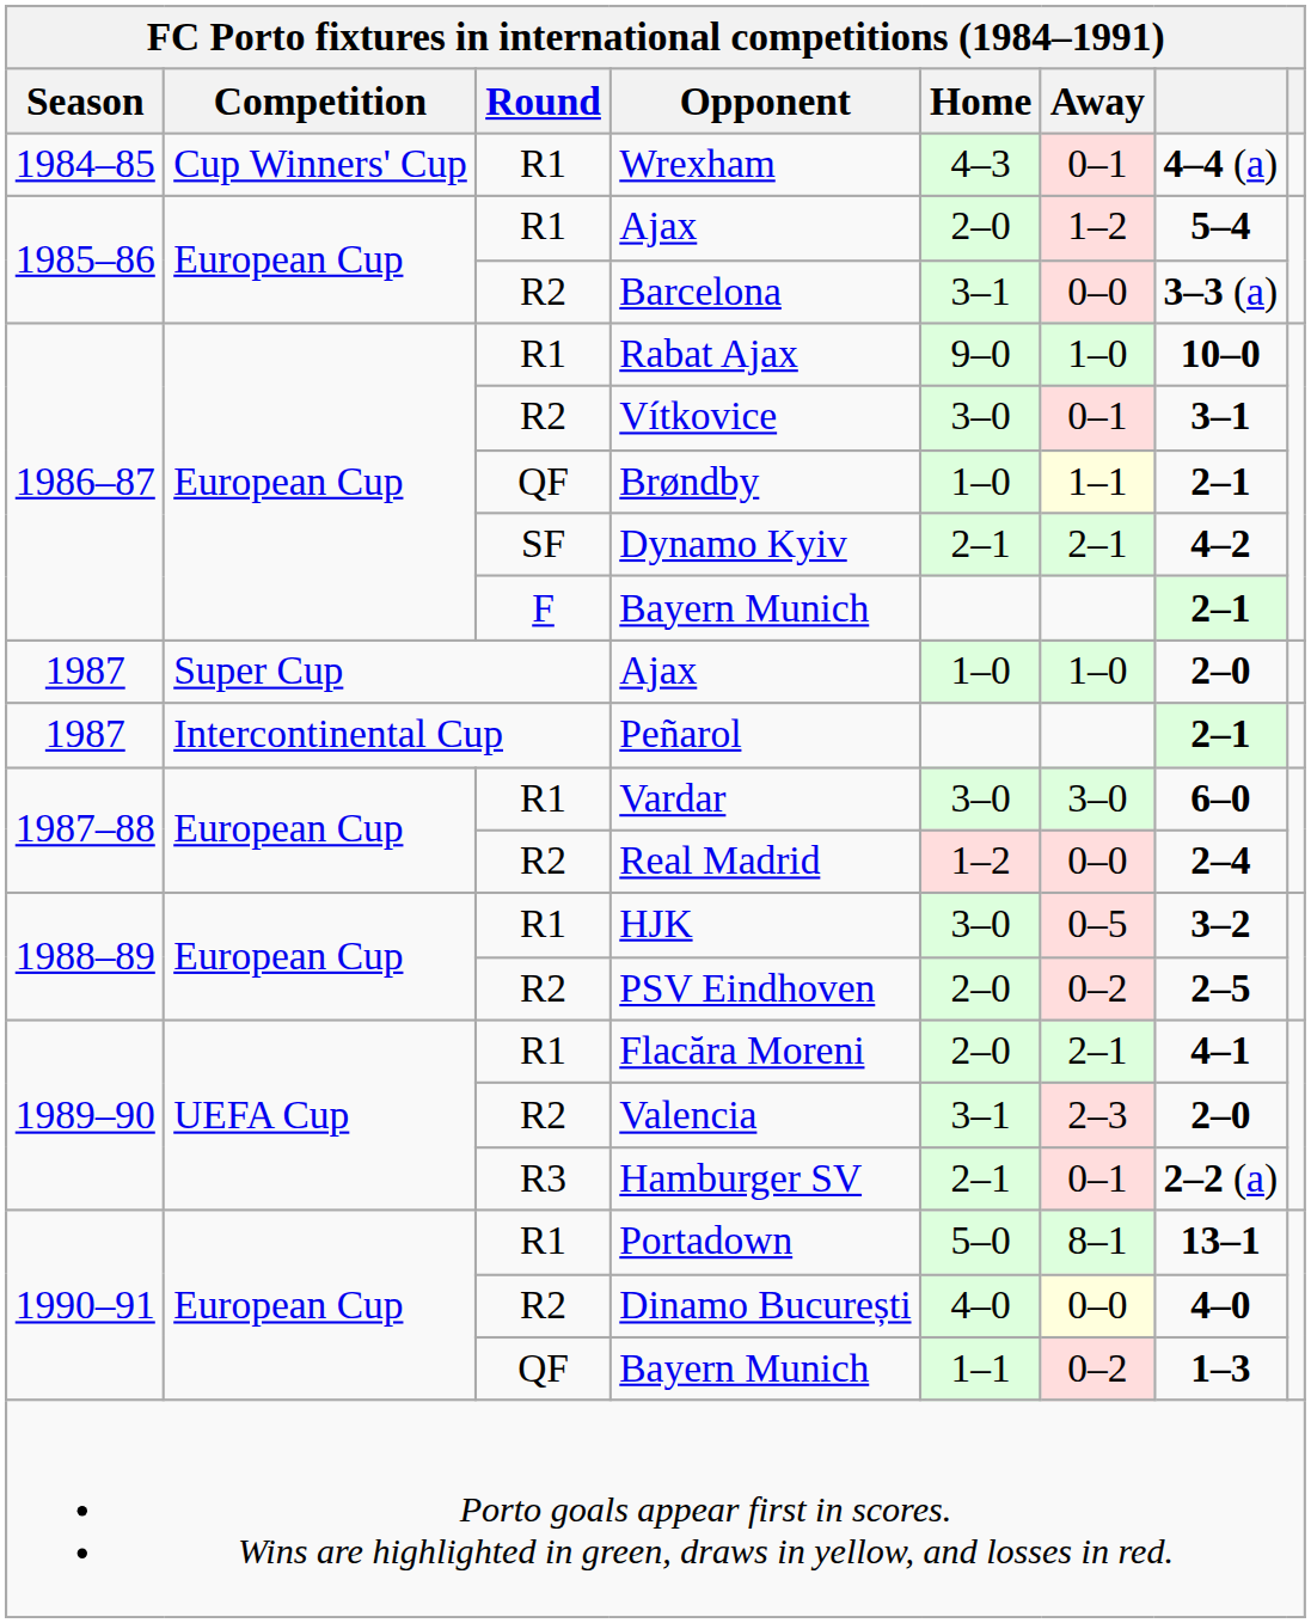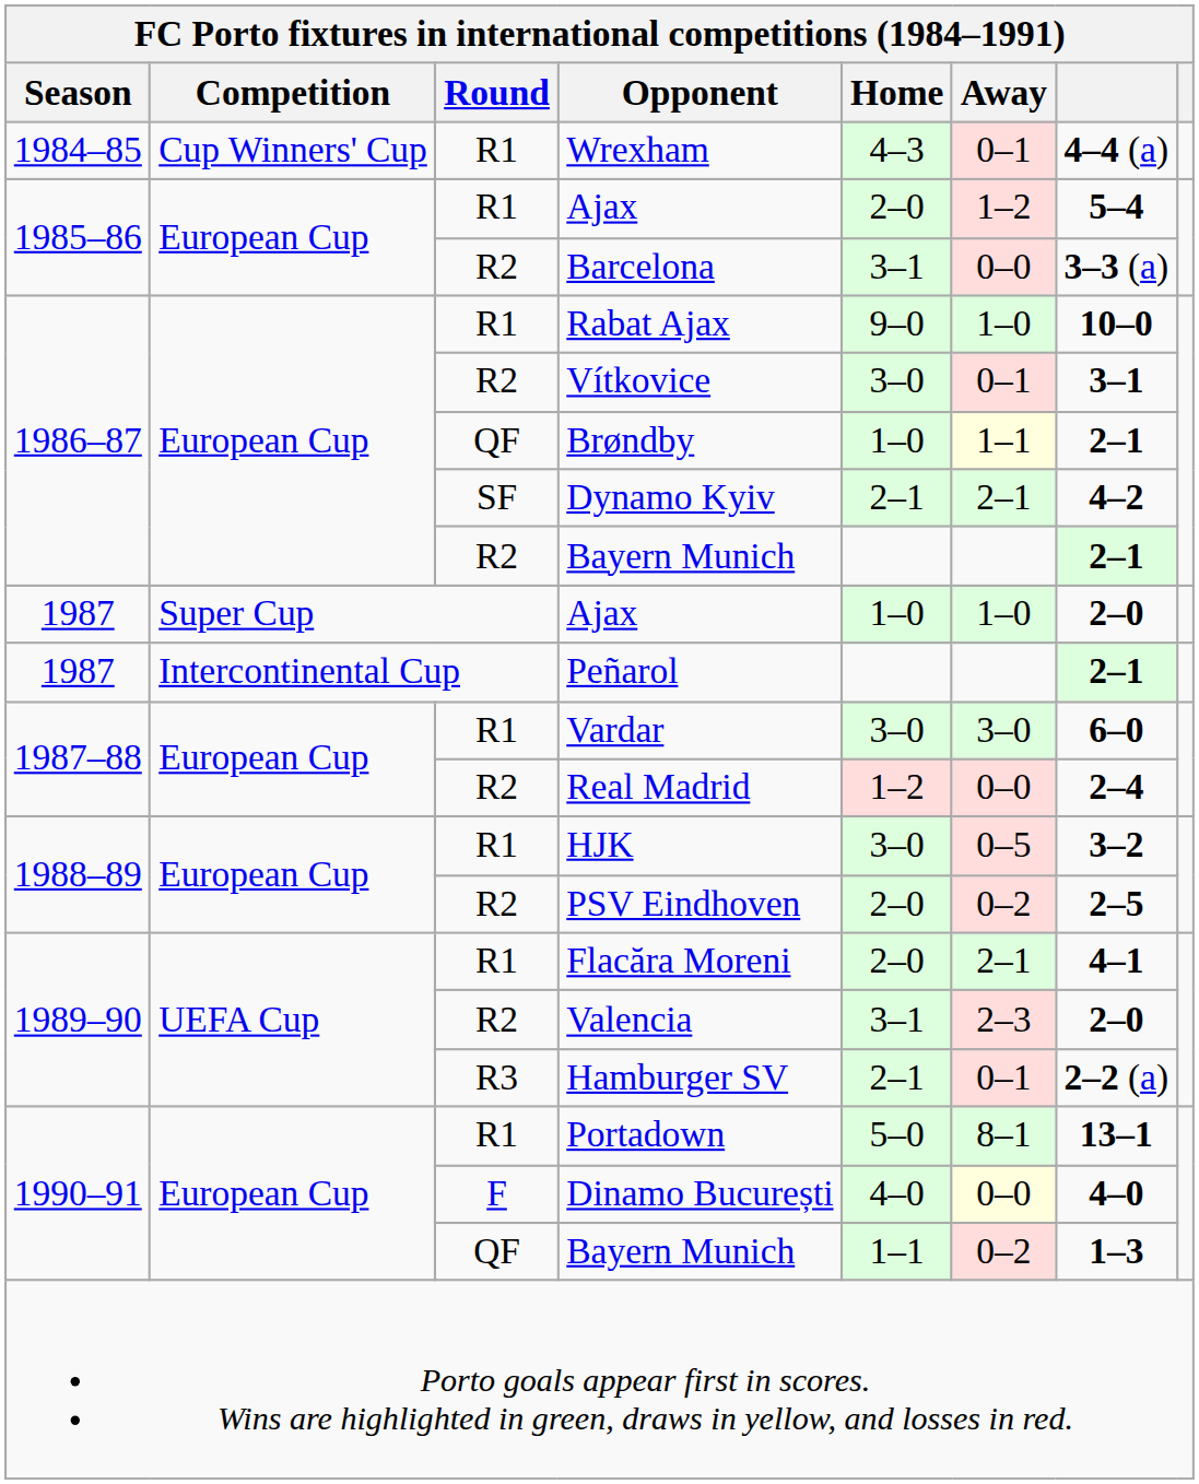 <table class="wikitable collapsible collapsed" style="text-align: center;">
 <tr>
 <th colspan=8>FC Porto fixtures in international competitions (1984–1991)</th>
 </tr>
 <tr>
 <th scope=col>Season</th>
 <th scope=col>Competition</th>
 <th scope=col><a href='#'>Round</a></th>
 <th scope=col>Opponent</th>
 <th scope=col>Home</th>
 <th scope=col>Away</th>
 <th scope=col></th>
 <th scope=col></th>
 </tr>
 <tr>
 <td><a href='#'>1984–85</a></td>
 <td align=left><a href='#'>Cup Winners' Cup</a></td>
 <td>R1</td>
 <td align=left> <a href='#'>Wrexham</a></td>
 <td style="background:#dfd;">4–3</td>
 <td style="background:#fdd;">0–1</td>
 <td><strong>4–4</strong> (<a href='#'>a</a>)</td>
 <td></td>
 </tr>
 <tr>
 <td rowspan=2><a href='#'>1985–86</a></td>
 <td rowspan="2" style="text-align:left;"><a href='#'>European Cup</a></td>
 <td>R1</td>
 <td align=left> <a href='#'>Ajax</a></td>
 <td style="background:#dfd;">2–0</td>
 <td style="background:#fdd;">1–2</td>
 <td><strong>5–4</strong></td>
 <td rowspan=2></td>
 </tr>
 <tr>
 <td>R2</td>
 <td align=left> <a href='#'>Barcelona</a></td>
 <td style="background:#dfd;">3–1</td>
 <td style="background:#fdd;">0–0</td>
 <td><strong>3–3</strong> (<a href='#'>a</a>)</td>
 </tr>
 <tr>
 <td rowspan=5><a href='#'>1986–87</a></td>
 <td rowspan="5" style="text-align:left;"><a href='#'>European Cup</a></td>
 <td>R1</td>
 <td align=left> <a href='#'>Rabat Ajax</a></td>
 <td style="background:#dfd;">9–0</td>
 <td style="background:#dfd;">1–0</td>
 <td><strong>10–0</strong></td>
 <td rowspan=5></td>
 </tr>
 <tr>
 <td>R2</td>
 <td align=left> <a href='#'>Vítkovice</a></td>
 <td style="background:#dfd;">3–0</td>
 <td style="background:#fdd;">0–1</td>
 <td><strong>3–1</strong></td>
 </tr>
 <tr>
 <td>QF</td>
 <td align=left> <a href='#'>Brøndby</a></td>
 <td style="background:#dfd;">1–0</td>
 <td style="background:#ffd;">1–1</td>
 <td><strong>2–1</strong></td>
 </tr>
 <tr>
 <td>SF</td>
 <td align=left> <a href='#'>Dynamo Kyiv</a></td>
 <td style="background:#dfd;">2–1</td>
 <td style="background:#dfd;">2–1</td>
 <td><strong>4–2</strong></td>
 </tr>
 <tr>
-<td><a href='#'>F</a></td>
+<td>R2</td>
 <td align=left> <a href='#'>Bayern Munich</a></td>
 <td></td>
 <td></td>
 <td style="background:#dfd;"><strong>2–1</strong></td>
 </tr>
 <tr>
 <td><a href='#'>1987</a></td>
 <td colspan="2" style="text-align:left;"><a href='#'>Super Cup</a></td>
 <td align=left> <a href='#'>Ajax</a></td>
 <td style="background:#dfd;">1–0</td>
 <td style="background:#dfd;">1–0</td>
 <td><strong>2–0</strong></td>
 <td></td>
 </tr>
 <tr>
 <td><a href='#'>1987</a></td>
 <td colspan="2" style="text-align:left;"><a href='#'>Intercontinental Cup</a></td>
 <td align=left> <a href='#'>Peñarol</a></td>
 <td></td>
 <td></td>
 <td style="background:#dfd;"><strong>2–1</strong></td>
 <td></td>
 </tr>
 <tr>
 <td rowspan=2><a href='#'>1987–88</a></td>
 <td rowspan="2" style="text-align:left;"><a href='#'>European Cup</a></td>
 <td>R1</td>
 <td align=left> <a href='#'>Vardar</a></td>
 <td style="background:#dfd;">3–0</td>
 <td style="background:#dfd;">3–0</td>
 <td><strong>6–0</strong></td>
 <td rowspan=2></td>
 </tr>
 <tr>
 <td>R2</td>
 <td align=left> <a href='#'>Real Madrid</a></td>
 <td style="background:#fdd;">1–2</td>
 <td style="background:#fdd;">0–0</td>
 <td><strong>2–4</strong></td>
 </tr>
 <tr>
 <td rowspan=2><a href='#'>1988–89</a></td>
 <td rowspan="2" style="text-align:left;"><a href='#'>European Cup</a></td>
 <td>R1</td>
 <td align=left> <a href='#'>HJK</a></td>
 <td style="background:#dfd;">3–0</td>
 <td style="background:#fdd;">0–5</td>
 <td><strong>3–2</strong></td>
 <td rowspan=2></td>
 </tr>
 <tr>
 <td>R2</td>
 <td align=left> <a href='#'>PSV Eindhoven</a></td>
 <td style="background:#dfd;">2–0</td>
 <td style="background:#fdd;">0–2</td>
 <td><strong>2–5</strong></td>
 </tr>
 <tr>
 <td rowspan=3><a href='#'>1989–90</a></td>
 <td rowspan="3" style="text-align:left;"><a href='#'>UEFA Cup</a></td>
 <td>R1</td>
 <td align=left> <a href='#'>Flacăra Moreni</a></td>
 <td style="background:#dfd;">2–0</td>
 <td style="background:#dfd;">2–1</td>
 <td><strong>4–1</strong></td>
 <td rowspan=3></td>
 </tr>
 <tr>
 <td>R2</td>
 <td align=left> <a href='#'>Valencia</a></td>
 <td style="background:#dfd;">3–1</td>
 <td style="background:#fdd;">2–3</td>
 <td><strong>2–0</strong></td>
 </tr>
 <tr>
 <td>R3</td>
 <td align=left> <a href='#'>Hamburger SV</a></td>
 <td style="background:#dfd;">2–1</td>
 <td style="background:#fdd;">0–1</td>
 <td><strong>2–2</strong> (<a href='#'>a</a>)</td>
 </tr>
 <tr>
 <td rowspan=3><a href='#'>1990–91</a></td>
 <td rowspan="3" style="text-align:left;"><a href='#'>European Cup</a></td>
 <td>R1</td>
 <td align=left> <a href='#'>Portadown</a></td>
 <td style="background:#dfd;">5–0</td>
 <td style="background:#dfd;">8–1</td>
 <td><strong>13–1</strong></td>
 <td rowspan=3></td>
 </tr>
 <tr>
-<td>R2</td>
+<td><a href='#'>F</a></td>
 <td align=left> <a href='#'>Dinamo București</a></td>
 <td style="background:#dfd;">4–0</td>
 <td style="background:#ffd;">0–0</td>
 <td><strong>4–0</strong></td>
 </tr>
 <tr>
 <td>QF</td>
 <td align=left> <a href='#'>Bayern Munich</a></td>
 <td style="background:#dfd;">1–1</td>
 <td style="background:#fdd;">0–2</td>
 <td><strong>1–3</strong></td>
 </tr>
 <tr>
 <td colspan=8 style="font-style:italic; font-size:90%"><br><ul><li>Porto goals appear first in scores.</li><li>Wins are highlighted in green, draws in yellow, and losses in red.</li></ul></td>
 </tr>
 </table>
